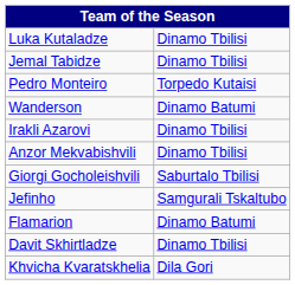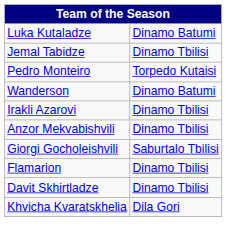 <table class="wikitable">
 <tr>
 <th style="background-color: navy; color: white;" colspan="2">Team of the Season</th>
 </tr>
 <tr>
 <td> <a href='#'>Luka Kutaladze</a></td>
-<td><a href='#'>Dinamo Tbilisi</a></td>
+<td><a href='#'>Dinamo Batumi</a></td>
 </tr>
 <tr>
 <td> <a href='#'>Jemal Tabidze</a></td>
 <td><a href='#'>Dinamo Tbilisi</a></td>
 </tr>
 <tr>
 <td> <a href='#'>Pedro Monteiro</a></td>
 <td><a href='#'>Torpedo Kutaisi</a></td>
 </tr>
 <tr>
 <td> <a href='#'>Wanderson</a></td>
 <td><a href='#'>Dinamo Batumi</a></td>
 </tr>
 <tr>
 <td> <a href='#'>Irakli Azarovi</a></td>
 <td><a href='#'>Dinamo Tbilisi</a></td>
 </tr>
 <tr>
 <td> <a href='#'>Anzor Mekvabishvili</a></td>
 <td><a href='#'>Dinamo Tbilisi</a></td>
 </tr>
 <tr>
 <td> <a href='#'>Giorgi Gocholeishvili</a></td>
 <td><a href='#'>Saburtalo Tbilisi</a></td>
 </tr>
 <tr>
-<td> <a href='#'>Jefinho</a></td>
-<td><a href='#'>Samgurali Tskaltubo</a></td>
-</tr>
-<tr>
 <td> <a href='#'>Flamarion</a></td>
-<td><a href='#'>Dinamo Batumi</a></td>
+<td><a href='#'>Dinamo Tbilisi</a></td>
 </tr>
 <tr>
 <td> <a href='#'>Davit Skhirtladze</a></td>
 <td><a href='#'>Dinamo Tbilisi</a></td>
 </tr>
 <tr>
 <td> <a href='#'>Khvicha Kvaratskhelia</a></td>
 <td><a href='#'>Dila Gori</a></td>
 </tr>
 </table>
